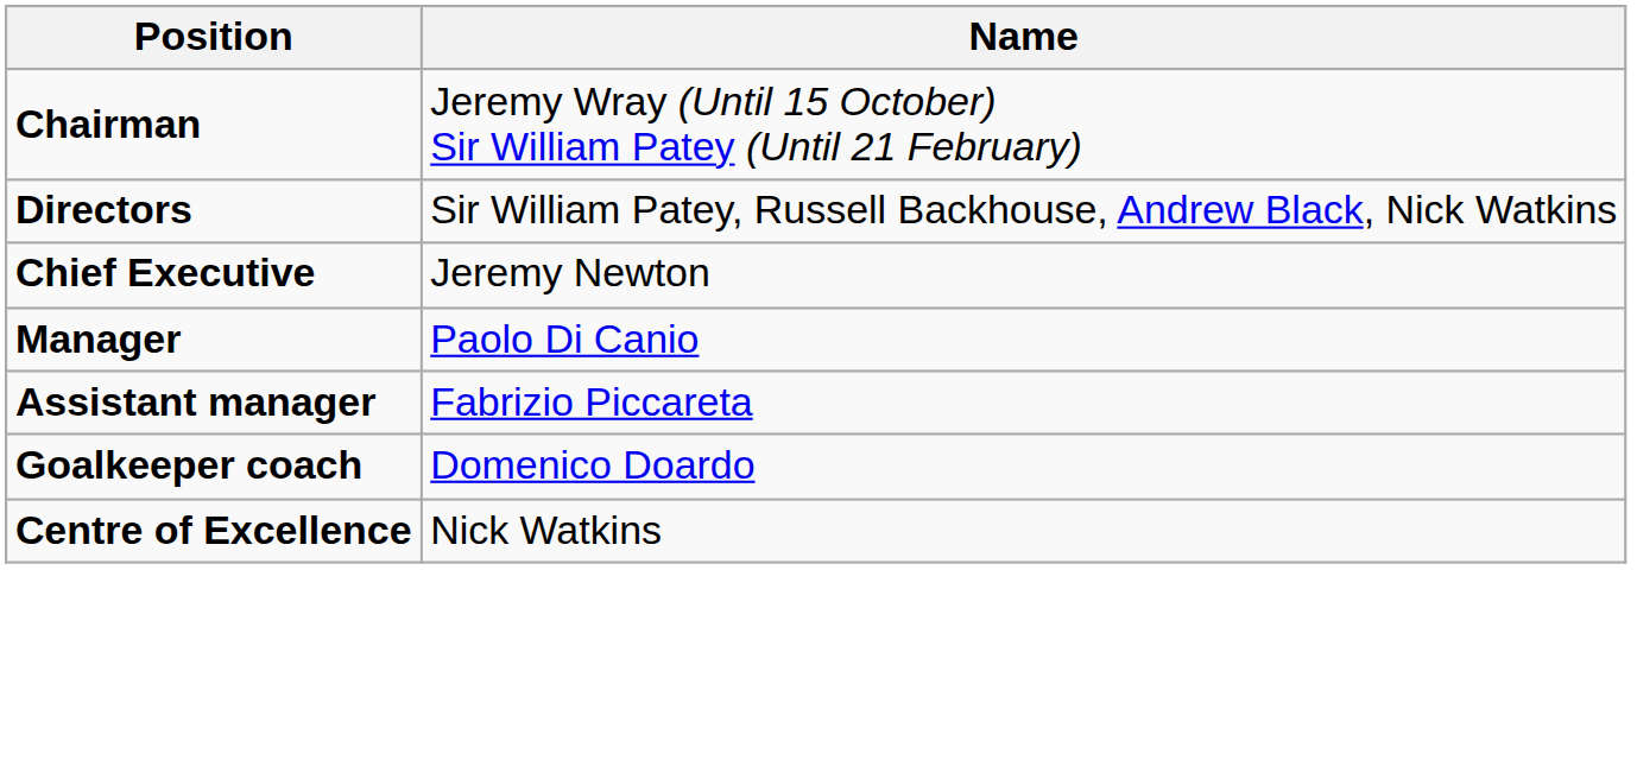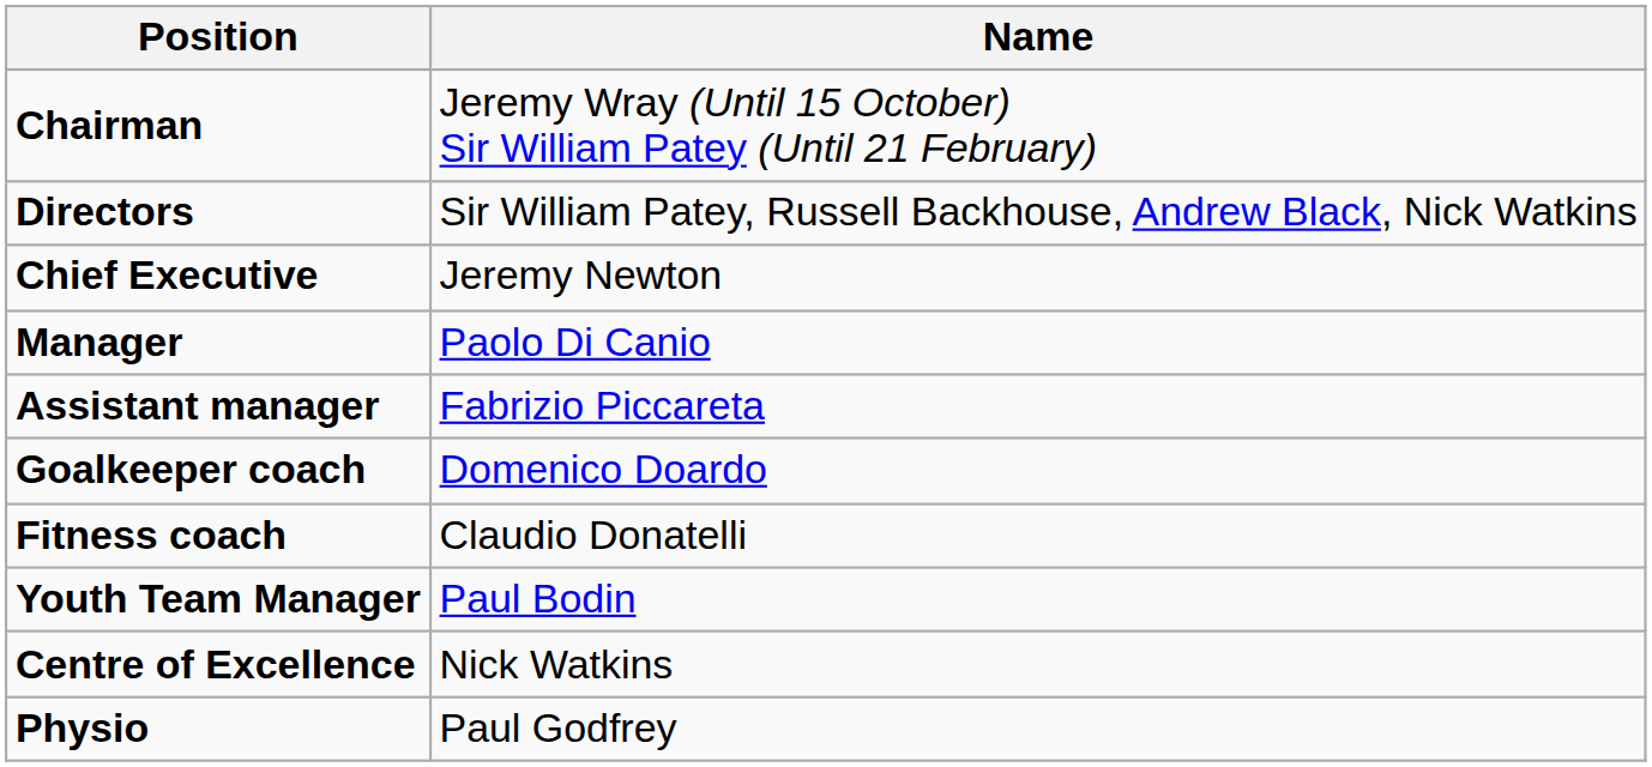 <table class="wikitable">
 <tr>
 <th>Position</th>
 <th>Name</th>
 </tr>
 <tr>
 <td align="left"><strong>Chairman</strong></td>
 <td align="left"> Jeremy Wray <em>(Until 15 October)</em><br>  <a href='#'>Sir William Patey</a> <em>(Until 21 February)</em></td>
 </tr>
 <tr>
 <td align="left"><strong>Directors</strong></td>
 <td align="left"> Sir William Patey, Russell Backhouse, <a href='#'>Andrew Black</a>, Nick Watkins</td>
 </tr>
 <tr>
 <td align="left"><strong>Chief Executive</strong></td>
 <td align="left"> Jeremy Newton</td>
 </tr>
 <tr>
 <td align="left"><strong>Manager</strong></td>
 <td align="left"> <a href='#'>Paolo Di Canio</a></td>
 </tr>
 <tr>
 <td align="left"><strong>Assistant manager</strong></td>
 <td align="left"> <a href='#'>Fabrizio Piccareta</a></td>
 </tr>
 <tr>
 <td align="left"><strong>Goalkeeper coach</strong></td>
 <td align="left"> <a href='#'>Domenico Doardo</a></td>
 </tr>
 <tr>
+<td align="left"><strong>Fitness coach</strong></td>
+<td align="left"> Claudio Donatelli</td>
+</tr>
+<tr>
+<td align="left"><strong>Youth Team Manager</strong></td>
+<td align="left"> <a href='#'>Paul Bodin</a></td>
+</tr>
+<tr>
 <td align="left"><strong>Centre of Excellence</strong></td>
 <td align="left"> Nick Watkins</td>
 </tr>
+<tr>
+<td align="left"><strong>Physio</strong></td>
+<td align="left"> Paul Godfrey</td>
+</tr>
 </table>
